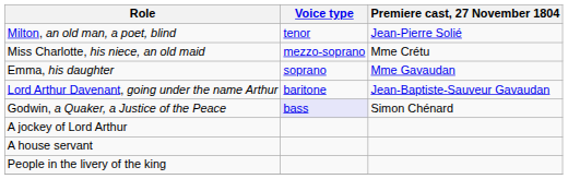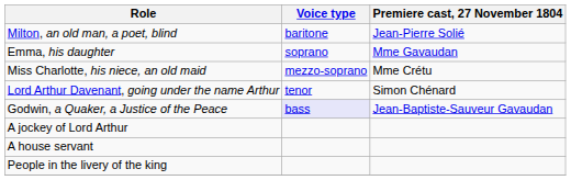 <table class="wikitable">
 <tr>
 <th>Role</th>
 <th><a href='#'>Voice type</a></th>
 <th>Premiere cast, 27 November 1804</th>
 </tr>
 <tr>
 <td><a href='#'>Milton</a>, <em>an old man, a poet, blind</em></td>
-<td><a href='#'>tenor</a></td>
+<td><a href='#'>baritone</a></td>
 <td><a href='#'>Jean-Pierre Solié</a></td>
+</tr>
+<tr>
+<td>Emma, <em>his daughter</em></td>
+<td><a href='#'>soprano</a></td>
+<td><a href='#'>Mme Gavaudan</a></td>
 </tr>
 <tr>
 <td>Miss Charlotte, <em>his niece, an old maid</em></td>
 <td><a href='#'>mezzo-soprano</a></td>
 <td>Mme Crétu</td>
 </tr>
 <tr>
-<td>Emma, <em>his daughter</em></td>
-<td><a href='#'>soprano</a></td>
-<td><a href='#'>Mme Gavaudan</a></td>
-</tr>
-<tr>
 <td><a href='#'>Lord Arthur Davenant</a>, <em>going under the name Arthur</em></td>
-<td><a href='#'>baritone</a></td>
-<td><a href='#'>Jean-Baptiste-Sauveur Gavaudan</a></td>
+<td><a href='#'>tenor</a></td>
+<td>Simon Chénard</td>
 </tr>
 <tr>
 <td>Godwin, <em>a Quaker, a Justice of the Peace</em></td>
 <td style="background: lavender;"><a href='#'>bass</a></td>
-<td>Simon Chénard</td>
+<td><a href='#'>Jean-Baptiste-Sauveur Gavaudan</a></td>
 </tr>
 <tr>
 <td>A jockey of Lord Arthur</td>
 <td></td>
 <td></td>
 </tr>
 <tr>
 <td>A house servant</td>
 <td></td>
 <td></td>
 </tr>
 <tr>
 <td>People in the livery of the king</td>
 <td></td>
 <td></td>
 </tr>
 <tr>
 </tr>
 </table>
